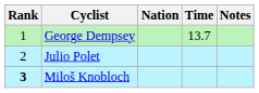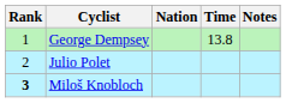 <table class="wikitable sortable" style="text-align:center">
 <tr>
 <th>Rank</th>
 <th>Cyclist</th>
 <th>Nation</th>
 <th>Time</th>
 <th>Notes</th>
 </tr>
 <tr bgcolor=bbf3bb>
 <td>1</td>
 <td align=left><a href='#'>George Dempsey</a></td>
 <td align=left></td>
-<td>13.7</td>
+<td>13.8</td>
 <td></td>
 </tr>
 <tr bgcolor=bbf3ff>
 <td>2</td>
 <td align=left><a href='#'>Julio Polet</a></td>
 <td align=left></td>
 <td></td>
 <td></td>
 </tr>
 <tr bgcolor=bbf3ff>
 <td><strong>3</strong></td>
 <td align=left><a href='#'>Miloš Knobloch</a></td>
 <td align=left></td>
 <td></td>
 <td></td>
 </tr>
 </table>
